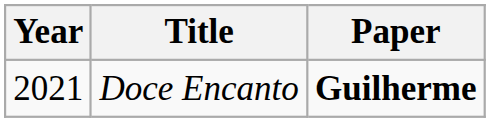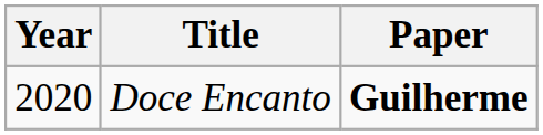 <table class="wikitable sortable">
 <tr>
 <th>Year</th>
 <th>Title</th>
 <th>Paper</th>
 </tr>
 <tr>
-<td>2021</td>
+<td>2020</td>
 <td><em>Doce Encanto</em></td>
 <td><strong>Guilherme</strong></td>
 </tr>
 </table>
